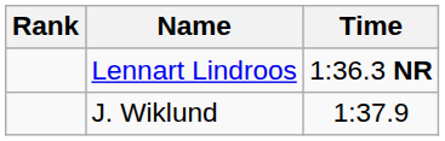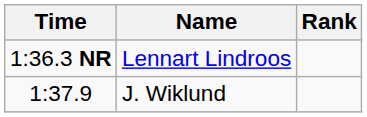 <table class="wikitable" style="text-align:center">
 <tr>
+<th>Time</th>
+<th>Name</th>
 <th>Rank</th>
-<th>Name</th>
-<th>Time</th>
 </tr>
 <tr>
+<td>1:36.3 <strong>NR</strong></td>
+<td align=left><a href='#'>Lennart Lindroos</a></td>
 <td></td>
-<td align=left><a href='#'>Lennart Lindroos</a></td>
-<td>1:36.3 <strong>NR</strong></td>
 </tr>
 <tr>
+<td>1:37.9</td>
+<td align=left>J. Wiklund</td>
 <td></td>
-<td align=left>J. Wiklund</td>
-<td>1:37.9</td>
 </tr>
 </table>
